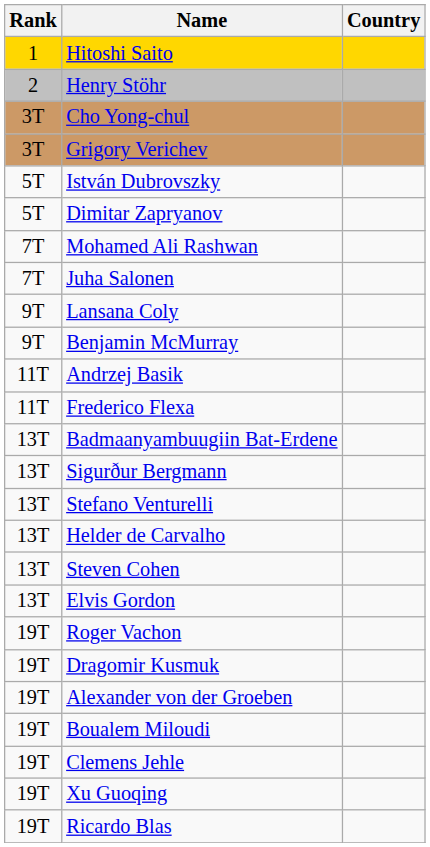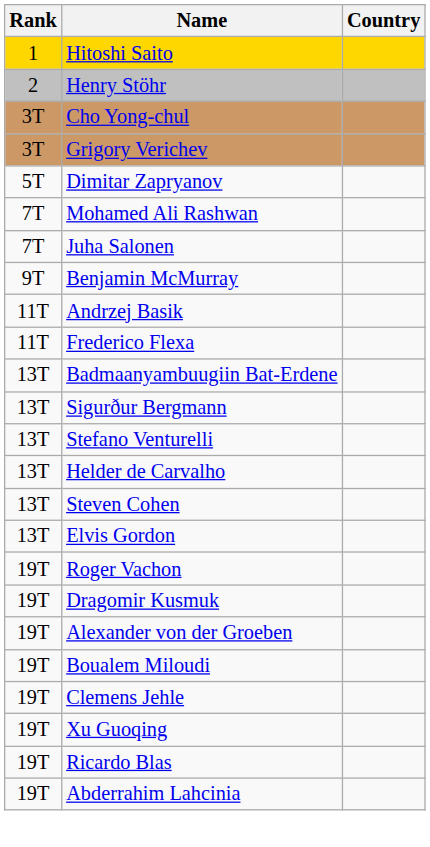 <table class="wikitable sortable" style="text-align:center">
 <tr>
 <th>Rank</th>
 <th>Name</th>
 <th>Country</th>
 </tr>
 <tr bgcolor=gold>
 <td>1</td>
 <td align="left"><a href='#'>Hitoshi Saito</a></td>
 <td align="left"></td>
 </tr>
 <tr bgcolor=silver>
 <td>2</td>
 <td align="left"><a href='#'>Henry Stöhr</a></td>
 <td align="left"></td>
 </tr>
 <tr bgcolor=#CC9966>
 <td>3T</td>
 <td align="left"><a href='#'>Cho Yong-chul</a></td>
 <td align="left"></td>
 </tr>
 <tr bgcolor=#CC9966>
 <td>3T</td>
 <td align="left"><a href='#'>Grigory Verichev</a></td>
 <td align="left"></td>
 </tr>
 <tr>
 <td>5T</td>
-<td align="left"><a href='#'>István Dubrovszky</a></td>
-<td align="left"></td>
-</tr>
-<tr>
-<td>5T</td>
 <td align="left"><a href='#'>Dimitar Zapryanov</a></td>
 <td align="left"></td>
 </tr>
 <tr>
 <td>7T</td>
 <td align="left"><a href='#'>Mohamed Ali Rashwan</a></td>
 <td align="left"></td>
 </tr>
 <tr>
 <td>7T</td>
 <td align="left"><a href='#'>Juha Salonen</a></td>
-<td align="left"></td>
-</tr>
-<tr>
-<td>9T</td>
-<td align="left"><a href='#'>Lansana Coly</a></td>
 <td align="left"></td>
 </tr>
 <tr>
 <td>9T</td>
 <td align="left"><a href='#'>Benjamin McMurray</a></td>
 <td align="left"></td>
 </tr>
 <tr>
 <td>11T</td>
 <td align="left"><a href='#'>Andrzej Basik</a></td>
 <td align="left"></td>
 </tr>
 <tr>
 <td>11T</td>
 <td align="left"><a href='#'>Frederico Flexa</a></td>
 <td align="left"></td>
 </tr>
 <tr>
 <td>13T</td>
 <td align="left"><a href='#'>Badmaanyambuugiin Bat-Erdene</a></td>
 <td align="left"></td>
 </tr>
 <tr>
 <td>13T</td>
 <td align="left"><a href='#'>Sigurður Bergmann</a></td>
 <td align="left"></td>
 </tr>
 <tr>
 <td>13T</td>
 <td align="left"><a href='#'>Stefano Venturelli</a></td>
 <td align="left"></td>
 </tr>
 <tr>
 <td>13T</td>
 <td align="left"><a href='#'>Helder de Carvalho</a></td>
 <td align="left"></td>
 </tr>
 <tr>
 <td>13T</td>
 <td align="left"><a href='#'>Steven Cohen</a></td>
 <td align="left"></td>
 </tr>
 <tr>
 <td>13T</td>
 <td align="left"><a href='#'>Elvis Gordon</a></td>
 <td align="left"></td>
 </tr>
 <tr>
 <td>19T</td>
 <td align="left"><a href='#'>Roger Vachon</a></td>
 <td align="left"></td>
 </tr>
 <tr>
 <td>19T</td>
 <td align="left"><a href='#'>Dragomir Kusmuk</a></td>
 <td align="left"></td>
 </tr>
 <tr>
 <td>19T</td>
 <td align="left"><a href='#'>Alexander von der Groeben</a></td>
 <td align="left"></td>
 </tr>
 <tr>
 <td>19T</td>
 <td align="left"><a href='#'>Boualem Miloudi</a></td>
 <td align="left"></td>
 </tr>
 <tr>
 <td>19T</td>
 <td align="left"><a href='#'>Clemens Jehle</a></td>
 <td align="left"></td>
 </tr>
 <tr>
 <td>19T</td>
 <td align="left"><a href='#'>Xu Guoqing</a></td>
 <td align="left"></td>
 </tr>
 <tr>
 <td>19T</td>
 <td align="left"><a href='#'>Ricardo Blas</a></td>
 <td align="left"></td>
 </tr>
+<tr>
+<td>19T</td>
+<td align="left"><a href='#'>Abderrahim Lahcinia</a></td>
+<td align="left"></td>
+</tr>
 </table>
